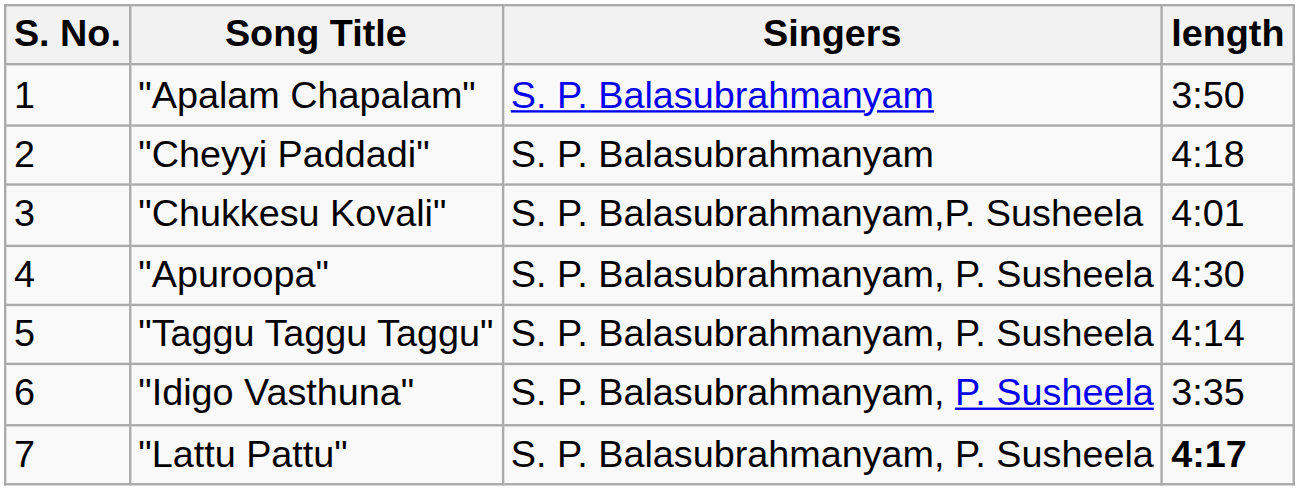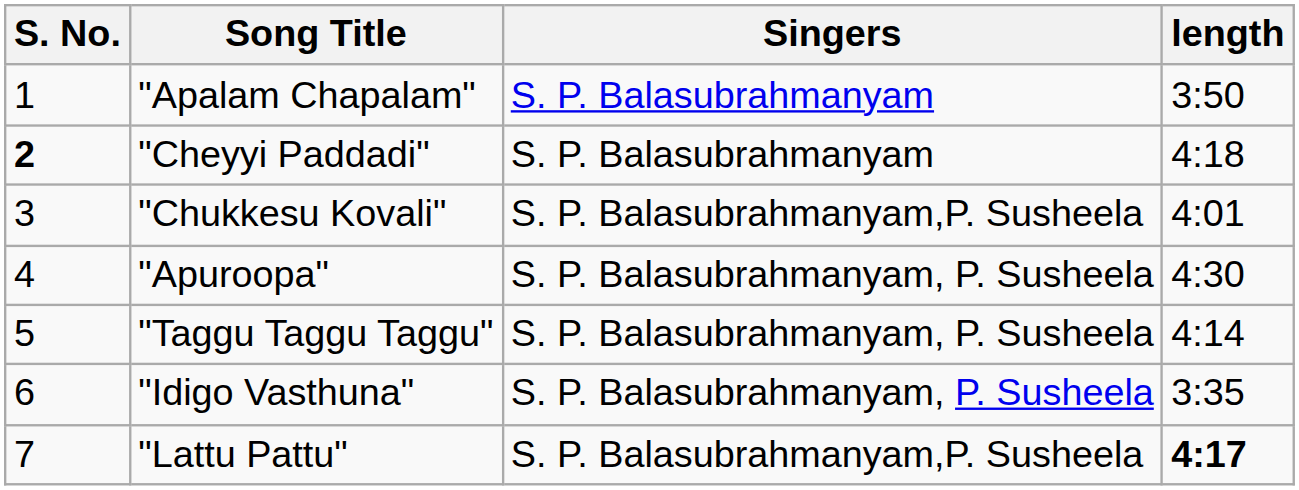 <table class="wikitable">
 <tr>
 <th>S. No.</th>
 <th>Song Title</th>
 <th>Singers</th>
 <th>length</th>
 </tr>
 <tr>
 <td>1</td>
 <td>"Apalam Chapalam"</td>
 <td><a href='#'>S. P. Balasubrahmanyam</a></td>
 <td>3:50</td>
 </tr>
 <tr>
-<td>2</td>
+<td><strong>2</strong></td>
 <td>"Cheyyi Paddadi"</td>
 <td>S. P. Balasubrahmanyam</td>
 <td>4:18</td>
 </tr>
 <tr>
 <td>3</td>
 <td>"Chukkesu Kovali"</td>
 <td>S. P. Balasubrahmanyam,P. Susheela</td>
 <td>4:01</td>
 </tr>
 <tr>
 <td>4</td>
 <td>"Apuroopa"</td>
 <td>S. P. Balasubrahmanyam, P. Susheela</td>
 <td>4:30</td>
 </tr>
 <tr>
 <td>5</td>
 <td>"Taggu Taggu Taggu"</td>
 <td>S. P. Balasubrahmanyam, P. Susheela</td>
 <td>4:14</td>
 </tr>
 <tr>
 <td>6</td>
 <td>"Idigo Vasthuna"</td>
 <td>S. P. Balasubrahmanyam, <a href='#'>P. Susheela</a></td>
 <td>3:35</td>
 </tr>
 <tr>
 <td>7</td>
 <td>"Lattu Pattu"</td>
-<td>S. P. Balasubrahmanyam, P. Susheela</td>
+<td>S. P. Balasubrahmanyam,P. Susheela</td>
 <td><strong>4:17</strong></td>
 </tr>
 </table>
